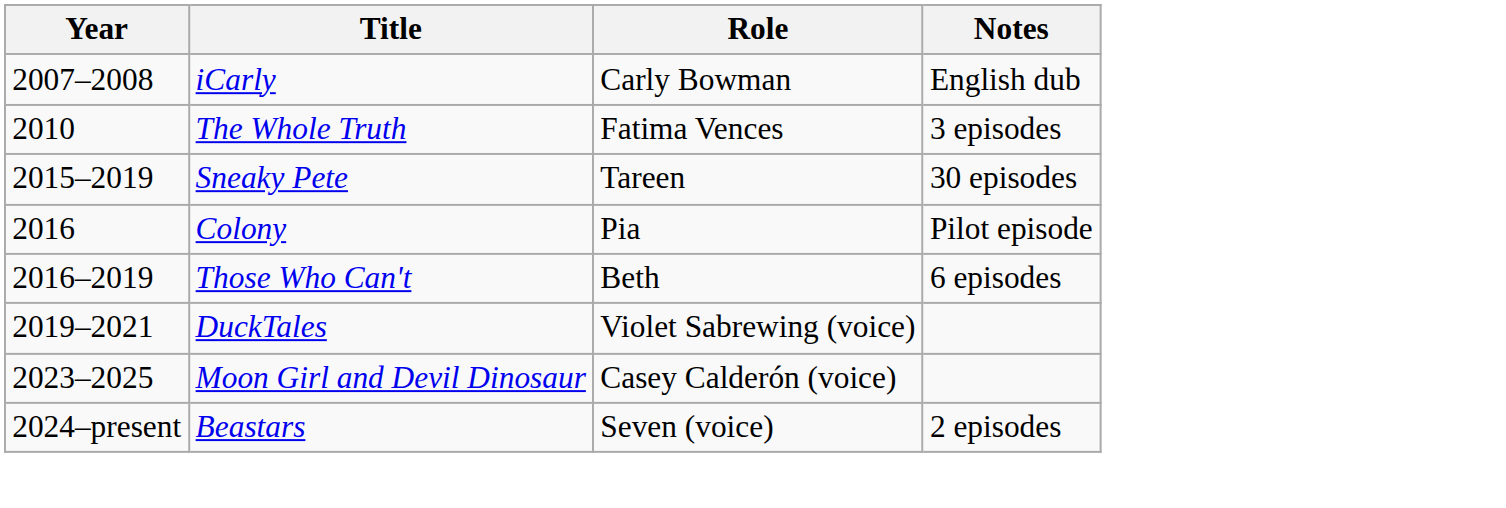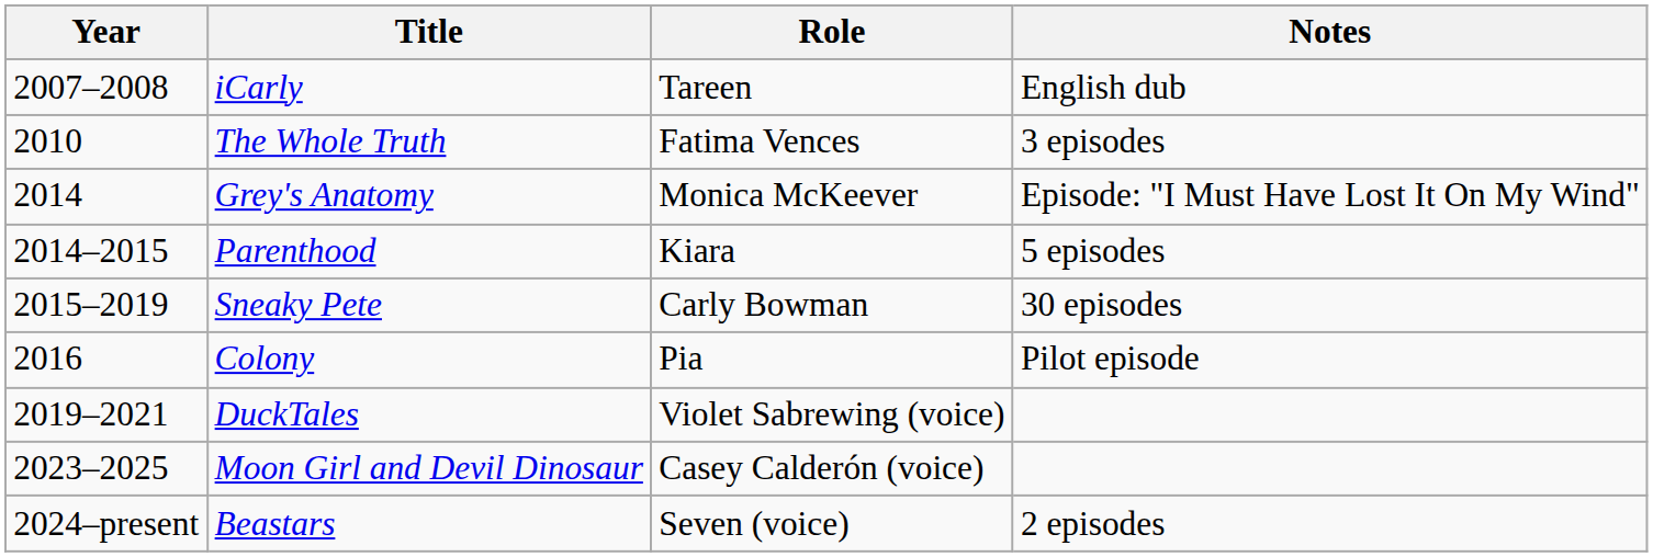 <table class="wikitable sortable">
 <tr>
 <th>Year</th>
 <th>Title</th>
 <th>Role</th>
 <th class="unsortable">Notes</th>
 </tr>
 <tr>
 <td>2007–2008</td>
 <td><em><a href='#'>iCarly</a></em></td>
-<td>Carly Bowman</td>
+<td>Tareen</td>
 <td>English dub</td>
 </tr>
 <tr>
 <td>2010</td>
 <td><em><a href='#'>The Whole Truth</a></em></td>
 <td>Fatima Vences</td>
 <td>3 episodes</td>
 </tr>
 <tr>
+<td>2014</td>
+<td><em><a href='#'>Grey's Anatomy</a></em></td>
+<td>Monica McKeever</td>
+<td>Episode: "I Must Have Lost It On My Wind"</td>
+</tr>
+<tr>
+<td>2014–2015</td>
+<td><em><a href='#'>Parenthood</a></em></td>
+<td>Kiara</td>
+<td>5 episodes</td>
+</tr>
+<tr>
 <td>2015–2019</td>
 <td><em><a href='#'>Sneaky Pete</a></em></td>
-<td>Tareen</td>
+<td>Carly Bowman</td>
 <td>30 episodes</td>
 </tr>
 <tr>
 <td>2016</td>
 <td><a href='#'><em>Colony</em></a></td>
 <td>Pia</td>
 <td>Pilot episode</td>
-</tr>
-<tr>
-<td>2016–2019</td>
-<td><em><a href='#'>Those Who Can't</a></em></td>
-<td>Beth</td>
-<td>6 episodes</td>
 </tr>
 <tr>
 <td>2019–2021</td>
 <td><em><a href='#'>DuckTales</a></em></td>
 <td>Violet Sabrewing (voice)</td>
 <td></td>
 </tr>
 <tr>
 <td>2023–2025</td>
 <td><em><a href='#'>Moon Girl and Devil Dinosaur</a></em></td>
 <td>Casey Calderón (voice)</td>
 <td></td>
 </tr>
 <tr>
 <td>2024–present</td>
 <td><em><a href='#'>Beastars</a></em></td>
 <td>Seven (voice)</td>
 <td>2 episodes</td>
 </tr>
 </table>
